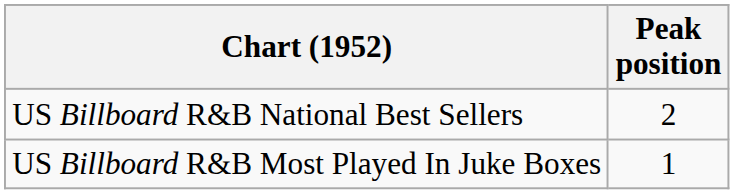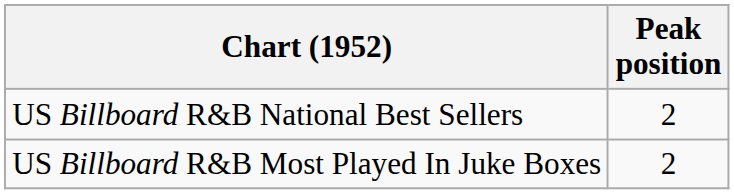 <table class="wikitable">
 <tr>
 <th>Chart (1952)</th>
 <th>Peak<br>position</th>
 </tr>
 <tr>
 <td>US <em>Billboard</em> R&B National Best Sellers</td>
 <td align="center">2</td>
 </tr>
 <tr>
 <td>US <em>Billboard</em> R&B Most Played In Juke Boxes</td>
-<td align="center">1</td>
+<td align="center">2</td>
 </tr>
 </table>
